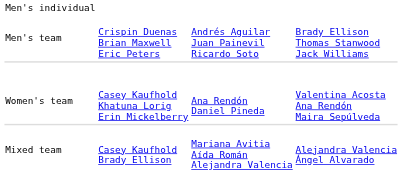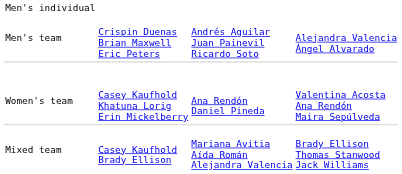 <table>
 <tr>
 <td>Men's individual<br></td>
 <td></td>
 <td></td>
 <td></td>
 </tr>
 <tr>
 <td>Men's team<br></td>
 <td><br><a href='#'>Crispin Duenas</a><br><a href='#'>Brian Maxwell</a><br><a href='#'>Eric Peters</a></td>
 <td><br><a href='#'>Andrés Aguilar</a><br><a href='#'>Juan Painevil</a><br><a href='#'>Ricardo Soto</a></td>
-<td><br><a href='#'>Brady Ellison</a><br><a href='#'>Thomas Stanwood</a><br><a href='#'>Jack Williams</a></td>
+<td><br><a href='#'>Alejandra Valencia</a><br><a href='#'>Ángel Alvarado</a></td>
 </tr>
 <tr bgcolor=#DDDDDD>
 <td colspan=7></td>
 </tr>
 <tr>
 <td><br></td>
 <td></td>
 <td></td>
 <td></td>
 </tr>
 <tr>
 <td>Women's team<br></td>
 <td><br><a href='#'>Casey Kaufhold</a><br><a href='#'>Khatuna Lorig</a><br><a href='#'>Erin Mickelberry</a></td>
 <td><br><a href='#'>Ana Rendón</a><br><a href='#'>Daniel Pineda</a></td>
 <td><br><a href='#'>Valentina Acosta</a><br><a href='#'>Ana Rendón</a><br><a href='#'>Maira Sepúlveda</a></td>
 </tr>
 <tr bgcolor=#DDDDDD>
 <td colspan=7></td>
 </tr>
 <tr>
 <td>Mixed team<br></td>
 <td><br><a href='#'>Casey Kaufhold</a><br><a href='#'>Brady Ellison</a></td>
 <td><br><a href='#'>Mariana Avitia</a><br><a href='#'>Aída Román</a><br><a href='#'>Alejandra Valencia</a></td>
-<td><br><a href='#'>Alejandra Valencia</a><br><a href='#'>Ángel Alvarado</a></td>
+<td><br><a href='#'>Brady Ellison</a><br><a href='#'>Thomas Stanwood</a><br><a href='#'>Jack Williams</a></td>
 </tr>
 </table>
